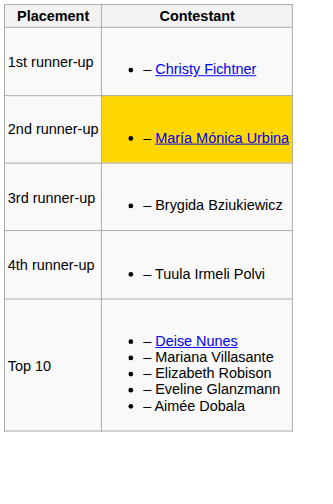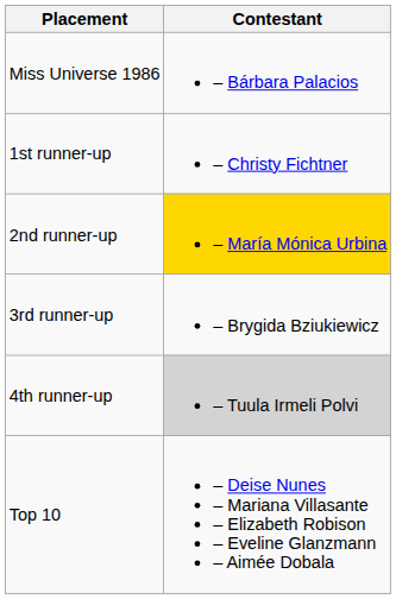 <table class="wikitable sortable" style="font-size:95%;">
 <tr>
 <th>Placement</th>
 <th>Contestant</th>
+</tr>
+<tr>
+<td>Miss Universe 1986</td>
+<td><br><ul><li> – <a href='#'>Bárbara Palacios</a></li></ul></td>
 </tr>
 <tr>
 <td>1st runner-up</td>
 <td><br><ul><li> – <a href='#'>Christy Fichtner</a></li></ul></td>
 </tr>
 <tr>
 <td>2nd runner-up</td>
 <td style="background: gold;"><br><ul><li> – <a href='#'>María Mónica Urbina</a></li></ul></td>
 </tr>
 <tr>
 <td>3rd runner-up</td>
 <td><br><ul><li> – Brygida Bziukiewicz</li></ul></td>
 </tr>
 <tr>
 <td>4th runner-up</td>
-<td><br><ul><li> – Tuula Irmeli Polvi</li></ul></td>
+<td style="background: lightgrey;"><br><ul><li> – Tuula Irmeli Polvi</li></ul></td>
 </tr>
 <tr>
 <td>Top 10</td>
 <td><br><ul><li> – <a href='#'>Deise Nunes</a></li><li> – Mariana Villasante</li><li> – Elizabeth Robison</li><li> – Eveline Glanzmann</li><li> – Aimée Dobala</li></ul></td>
 </tr>
 </table>
